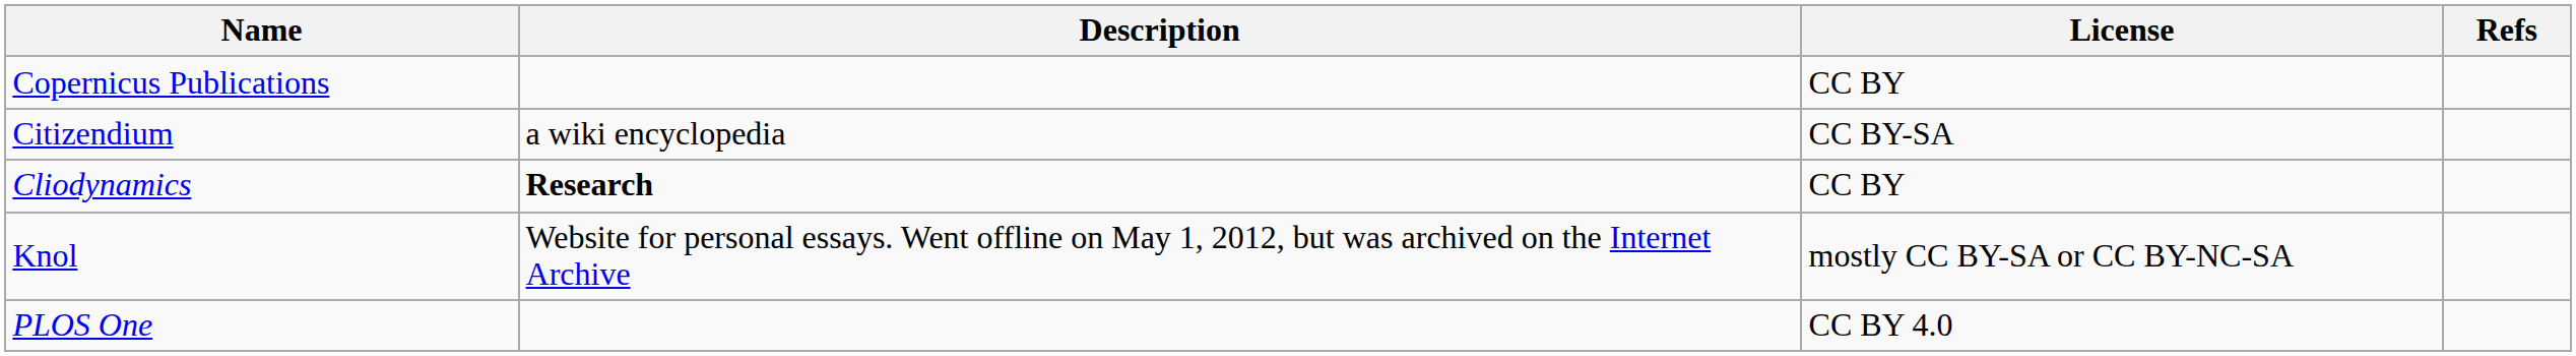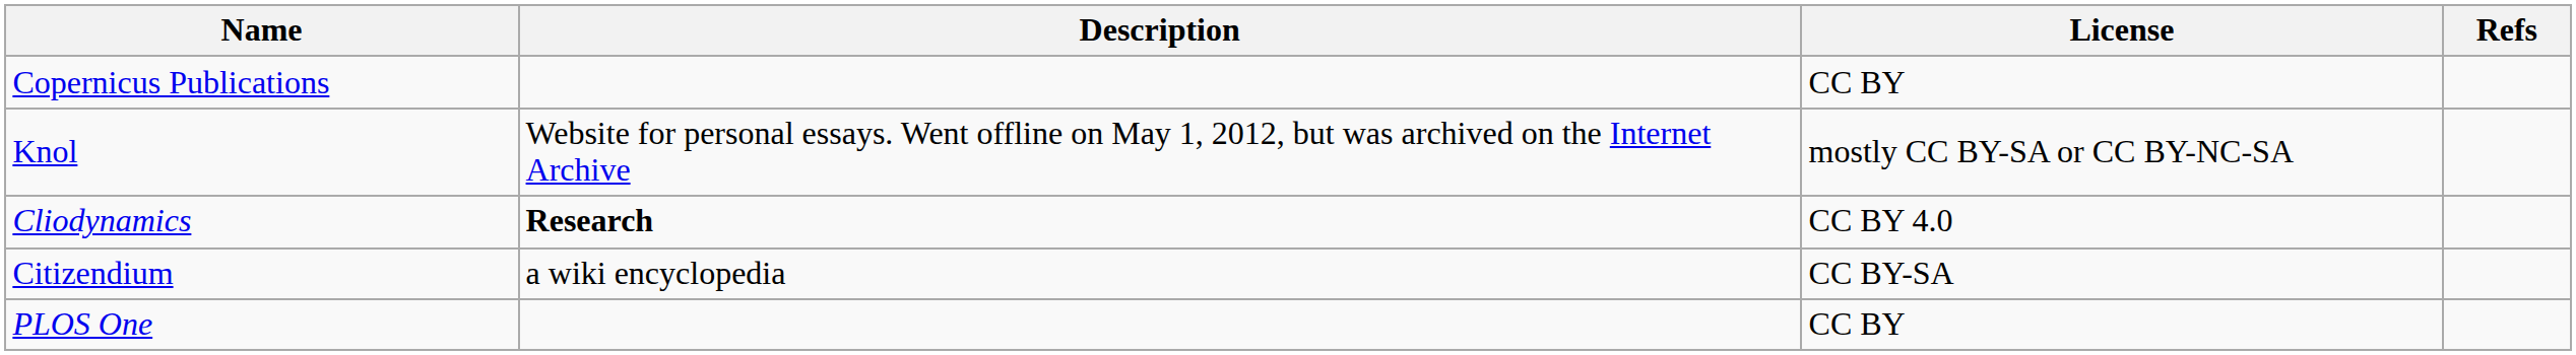 <table class="wikitable sortable" style="width:100%;">
 <tr>
 <th style="width:20%">Name</th>
 <th style="width:50%">Description</th>
 <th style="width:25%">License</th>
 <th style="width:5%">Refs</th>
 </tr>
 <tr>
 <td><a href='#'>Copernicus Publications</a></td>
 <td></td>
 <td>CC BY</td>
 <td></td>
 </tr>
 <tr>
+<td><a href='#'>Knol</a></td>
+<td>Website for personal essays. Went offline on May 1, 2012, but was archived on the <a href='#'>Internet Archive</a></td>
+<td>mostly CC BY-SA or CC BY-NC-SA</td>
+<td></td>
+</tr>
+<tr>
+<td><em><a href='#'>Cliodynamics</a></em></td>
+<td><strong>Research</strong></td>
+<td>CC BY 4.0</td>
+<td></td>
+</tr>
+<tr>
 <td><a href='#'>Citizendium</a></td>
 <td>a wiki encyclopedia</td>
 <td>CC BY-SA</td>
 <td></td>
 </tr>
 <tr>
-<td><em><a href='#'>Cliodynamics</a></em></td>
-<td><strong>Research</strong></td>
+<td><em><a href='#'>PLOS One</a></em></td>
+<td></td>
 <td>CC BY</td>
 <td></td>
 </tr>
-<tr>
-<td><a href='#'>Knol</a></td>
-<td>Website for personal essays. Went offline on May 1, 2012, but was archived on the <a href='#'>Internet Archive</a></td>
-<td>mostly CC BY-SA or CC BY-NC-SA</td>
-<td></td>
-</tr>
-<tr>
-<td><em><a href='#'>PLOS One</a></em></td>
-<td></td>
-<td>CC BY 4.0</td>
-<td></td>
-</tr>
 </table>
